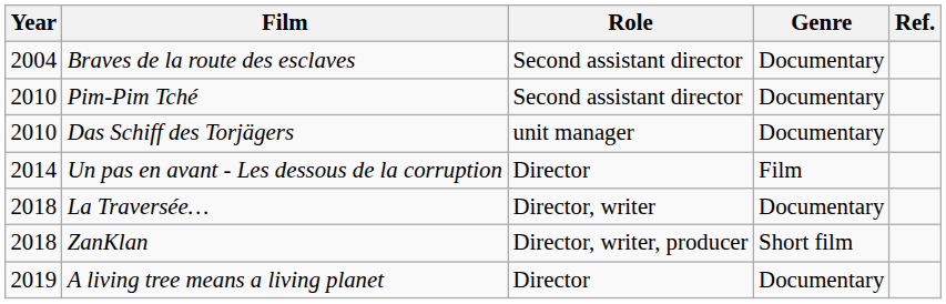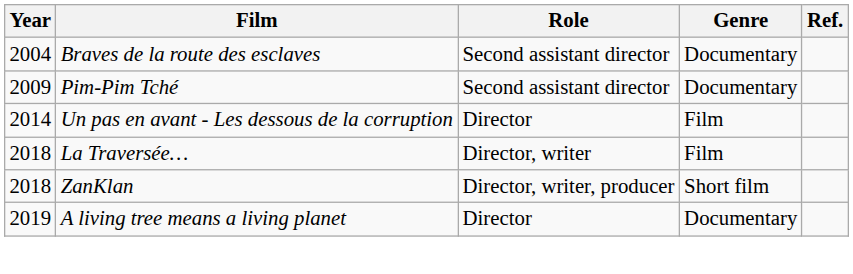 <table class="wikitable">
 <tr>
 <th>Year</th>
 <th>Film</th>
 <th>Role</th>
 <th>Genre</th>
 <th>Ref.</th>
 </tr>
 <tr>
 <td>2004</td>
 <td><em>Braves de la route des esclaves</em></td>
 <td>Second assistant director</td>
 <td>Documentary</td>
 <td></td>
 </tr>
 <tr>
-<td>2010</td>
+<td>2009</td>
 <td><em>Pim-Pim Tché</em></td>
 <td>Second assistant director</td>
-<td>Documentary</td>
-<td></td>
-</tr>
-<tr>
-<td>2010</td>
-<td><em>Das Schiff des Torjägers</em></td>
-<td>unit manager</td>
 <td>Documentary</td>
 <td></td>
 </tr>
 <tr>
 <td>2014</td>
 <td><em>Un pas en avant - Les dessous de la corruption</em></td>
 <td>Director</td>
 <td>Film</td>
 <td></td>
 </tr>
 <tr>
 <td>2018</td>
 <td><em>La Traversée…</em></td>
 <td>Director, writer</td>
-<td>Documentary</td>
+<td>Film</td>
 <td></td>
 </tr>
 <tr>
 <td>2018</td>
 <td><em>ZanKlan</em></td>
 <td>Director, writer, producer</td>
 <td>Short film</td>
 <td></td>
 </tr>
 <tr>
 <td>2019</td>
 <td><em>A living tree means a living planet</em></td>
 <td>Director</td>
 <td>Documentary</td>
 <td></td>
 </tr>
 </table>
